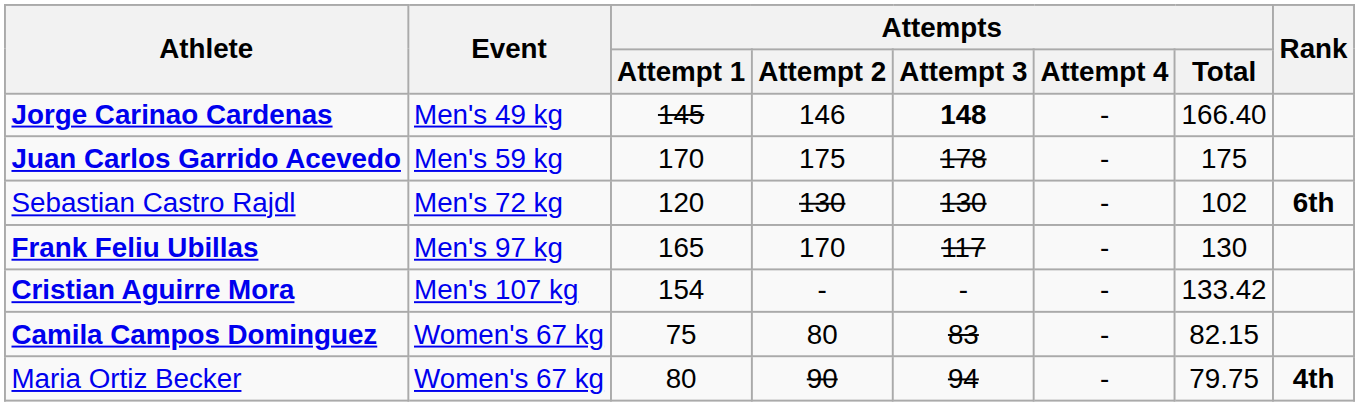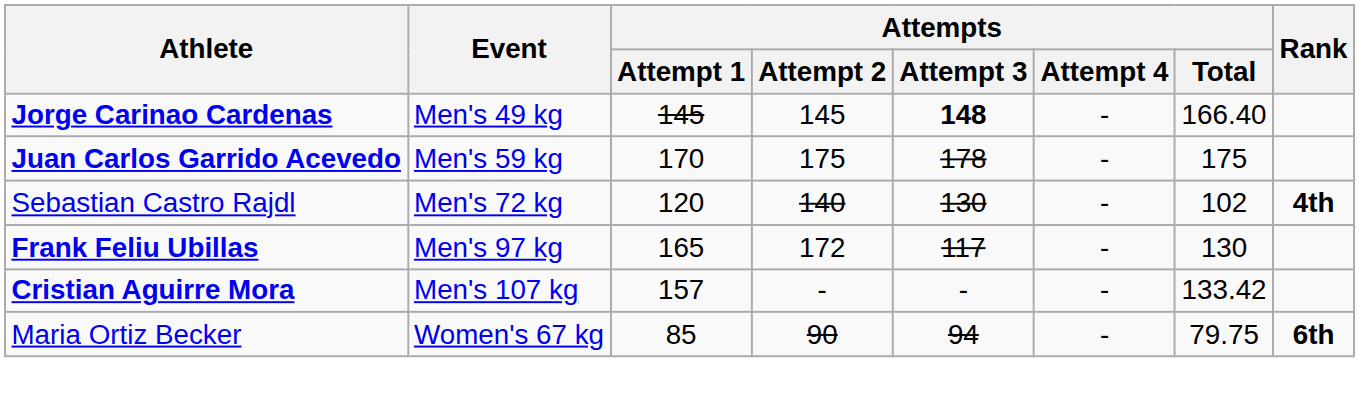 <table class="wikitable" border="1" style="font-size:90%">
 <tr>
 <th rowspan=2>Athlete</th>
 <th rowspan=2>Event</th>
 <th colspan=5>Attempts</th>
 <th rowspan=2>Rank</th>
 </tr>
 <tr>
 <th>Attempt 1</th>
 <th>Attempt 2</th>
 <th>Attempt 3</th>
 <th>Attempt 4</th>
 <th>Total</th>
 </tr>
 <tr>
 <td><strong><a href='#'>Jorge Carinao Cardenas</a></strong></td>
 <td><a href='#'>Men's 49 kg</a></td>
 <td align=center><del>145</del></td>
-<td align=center>146</td>
+<td align=center>145</td>
 <td align=center><strong>148</strong></td>
 <td align=center>-</td>
 <td align=center>166.40</td>
 <td align=center></td>
 </tr>
 <tr>
 <td><strong><a href='#'>Juan Carlos Garrido Acevedo</a></strong></td>
 <td><a href='#'>Men's 59 kg</a></td>
 <td align=center>170</td>
 <td align=center>175</td>
 <td align=center><del>178</del></td>
 <td align=center>-</td>
 <td align=center>175</td>
 <td align=center></td>
 </tr>
 <tr>
 <td><a href='#'>Sebastian Castro Rajdl</a></td>
 <td><a href='#'>Men's 72 kg</a></td>
 <td align=center>120</td>
-<td align=center><del>130</del></td>
+<td align=center><del>140</del></td>
 <td align=center><del>130</del></td>
 <td align=center>-</td>
 <td align=center>102</td>
-<td align=center><strong>6th</strong></td>
+<td align=center><strong>4th</strong></td>
 </tr>
 <tr>
 <td><strong><a href='#'>Frank Feliu Ubillas</a></strong></td>
 <td><a href='#'>Men's 97 kg</a></td>
 <td align=center>165</td>
-<td align=center>170</td>
+<td align=center>172</td>
 <td align=center><del>117</del></td>
 <td align=center>-</td>
 <td align=center>130</td>
 <td align=center></td>
 </tr>
 <tr>
 <td><strong><a href='#'>Cristian Aguirre Mora</a></strong></td>
 <td><a href='#'>Men's 107 kg</a></td>
-<td align=center>154</td>
+<td align=center>157</td>
 <td align=center>-</td>
 <td align=center>-</td>
 <td align=center>-</td>
 <td align=center>133.42</td>
 <td align=center></td>
 </tr>
 <tr>
-<td><strong><a href='#'>Camila Campos Dominguez</a></strong></td>
-<td><a href='#'>Women's 67 kg</a></td>
-<td align=center>75</td>
-<td align=center>80</td>
-<td align=center><del>83</del></td>
-<td align=center>-</td>
-<td align=center>82.15</td>
-<td align=center></td>
-</tr>
-<tr>
 <td><a href='#'>Maria Ortiz Becker</a></td>
 <td><a href='#'>Women's 67 kg</a></td>
-<td align=center>80</td>
+<td align=center>85</td>
 <td align=center><del>90</del></td>
 <td align=center><del>94</del></td>
 <td align=center>-</td>
 <td align=center>79.75</td>
-<td align=center><strong>4th</strong></td>
+<td align=center><strong>6th</strong></td>
 </tr>
 </table>
